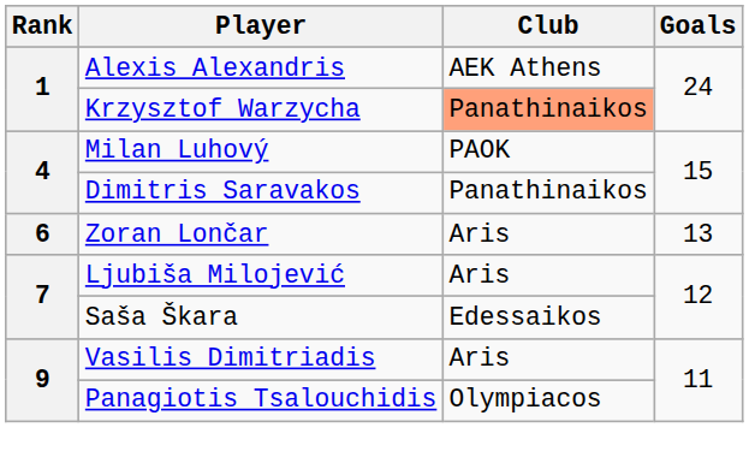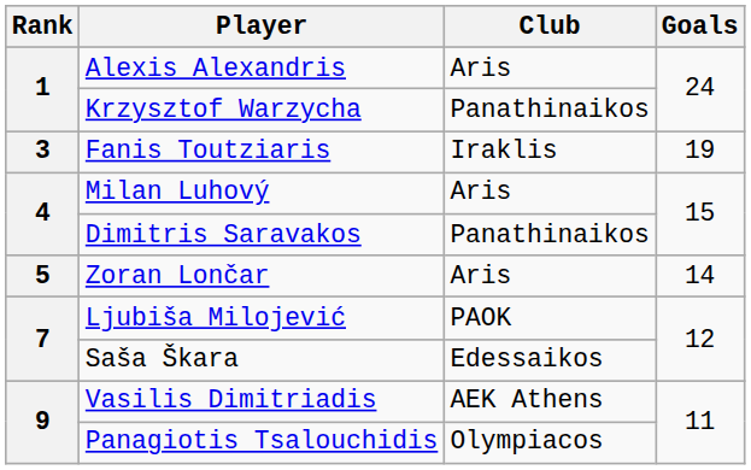 <table class="wikitable" style="text-align:center">
 <tr>
 <th>Rank</th>
 <th>Player</th>
 <th>Club</th>
 <th>Goals</th>
 </tr>
 <tr>
 <th rowspan="2">1</th>
 <td align="left"> <a href='#'>Alexis Alexandris</a></td>
-<td align="left">AEK Athens</td>
+<td align="left">Aris</td>
 <td rowspan="2">24</td>
 </tr>
 <tr>
 <td align="left"> <a href='#'>Krzysztof Warzycha</a></td>
-<td align="left" style="background: lightsalmon;">Panathinaikos</td>
+<td align="left">Panathinaikos</td>
+</tr>
+<tr>
+<th>3</th>
+<td align="left"> <a href='#'>Fanis Toutziaris</a></td>
+<td align="left">Iraklis</td>
+<td>19</td>
 </tr>
 <tr>
 <th rowspan="2">4</th>
 <td align="left"> <a href='#'>Milan Luhový</a></td>
-<td align="left">PAOK</td>
+<td align="left">Aris</td>
 <td rowspan="2">15</td>
 </tr>
 <tr>
 <td align="left"> <a href='#'>Dimitris Saravakos</a></td>
 <td align="left">Panathinaikos</td>
 </tr>
 <tr>
-<th>6</th>
+<th>5</th>
 <td align="left"> <a href='#'>Zoran Lončar</a></td>
 <td align="left">Aris</td>
-<td>13</td>
+<td>14</td>
 </tr>
 <tr>
 <th rowspan="2">7</th>
 <td align="left"> <a href='#'>Ljubiša Milojević</a></td>
-<td align="left">Aris</td>
+<td align="left">PAOK</td>
 <td rowspan="2">12</td>
 </tr>
 <tr>
 <td align="left"> Saša Škara</td>
 <td align="left">Edessaikos</td>
 </tr>
 <tr>
 <th rowspan="2">9</th>
 <td align="left"> <a href='#'>Vasilis Dimitriadis</a></td>
-<td align="left">Aris</td>
+<td align="left">AEK Athens</td>
 <td rowspan="2">11</td>
 </tr>
 <tr>
 <td align="left"> <a href='#'>Panagiotis Tsalouchidis</a></td>
 <td align="left">Olympiacos</td>
 </tr>
 </table>
